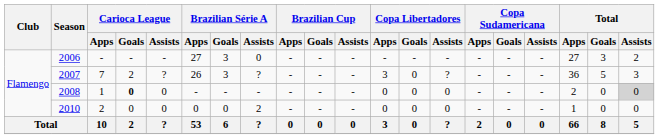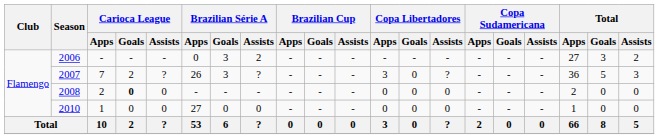 <table class="wikitable" style="text-align: center;">
 <tr>
 <th rowspan="2">Club</th>
 <th rowspan="2">Season</th>
 <th colspan="3"><a href='#'>Carioca League</a></th>
 <th colspan="3"><a href='#'>Brazilian Série A</a></th>
 <th colspan="3"><a href='#'>Brazilian Cup</a></th>
 <th colspan="3"><a href='#'>Copa Libertadores</a></th>
 <th colspan="3"><a href='#'>Copa Sudamericana</a></th>
 <th colspan="3">Total</th>
 </tr>
 <tr>
 <th>Apps</th>
 <th>Goals</th>
 <th>Assists</th>
 <th>Apps</th>
 <th>Goals</th>
 <th>Assists</th>
 <th>Apps</th>
 <th>Goals</th>
 <th>Assists</th>
 <th>Apps</th>
 <th>Goals</th>
 <th>Assists</th>
 <th>Apps</th>
 <th>Goals</th>
 <th>Assists</th>
 <th>Apps</th>
 <th>Goals</th>
 <th>Assists</th>
 </tr>
 <tr>
 <td rowspan="4" valign="center"><a href='#'>Flamengo</a></td>
 <td><a href='#'>2006</a></td>
 <td>-</td>
 <td>-</td>
 <td>-</td>
-<td>27</td>
+<td>0</td>
 <td>3</td>
-<td>0</td>
+<td>2</td>
 <td>-</td>
 <td>-</td>
 <td>-</td>
 <td>-</td>
 <td>-</td>
 <td>-</td>
 <td>-</td>
 <td>-</td>
 <td>-</td>
 <td>27</td>
 <td>3</td>
 <td>2</td>
 </tr>
 <tr>
 <td><a href='#'>2007</a></td>
 <td>7</td>
 <td>2</td>
 <td>?</td>
 <td>26</td>
 <td>3</td>
 <td>?</td>
 <td>-</td>
 <td>-</td>
 <td>-</td>
 <td>3</td>
 <td>0</td>
 <td>?</td>
 <td>-</td>
 <td>-</td>
 <td>-</td>
 <td>36</td>
 <td>5</td>
 <td>3</td>
 </tr>
 <tr>
 <td><a href='#'>2008</a></td>
-<td>1</td>
+<td>2</td>
 <td><strong>0</strong></td>
 <td>0</td>
 <td>-</td>
 <td>-</td>
 <td>-</td>
 <td>-</td>
 <td>-</td>
 <td>-</td>
 <td>0</td>
 <td>0</td>
 <td>0</td>
 <td>-</td>
 <td>-</td>
 <td>-</td>
 <td>2</td>
 <td>0</td>
-<td style="background: lightgrey;">0</td>
+<td>0</td>
 </tr>
 <tr>
 <td><a href='#'>2010</a></td>
-<td>2</td>
+<td>1</td>
 <td>0</td>
 <td>0</td>
+<td>27</td>
 <td>0</td>
 <td>0</td>
-<td>2</td>
 <td>-</td>
 <td>-</td>
 <td>-</td>
 <td>0</td>
 <td>0</td>
 <td>0</td>
 <td>-</td>
 <td>-</td>
 <td>-</td>
 <td>1</td>
 <td>0</td>
 <td>0</td>
 </tr>
 <tr>
 <th colspan="2"><strong>Total</strong></th>
 <th>10</th>
 <th>2</th>
 <th>?</th>
 <th>53</th>
 <th>6</th>
 <th>?</th>
 <th>0</th>
 <th>0</th>
 <th>0</th>
 <th>3</th>
 <th>0</th>
 <th>?</th>
 <th>2</th>
 <th>0</th>
 <th>0</th>
 <th>66</th>
 <th>8</th>
 <th>5</th>
 </tr>
 <tr>
 </tr>
 </table>
